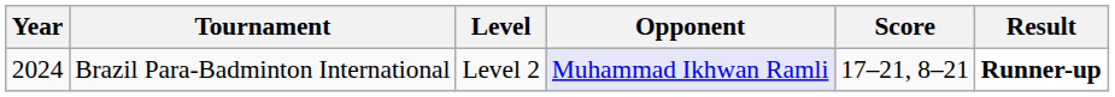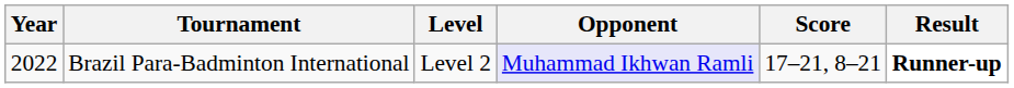 <table class="sortable wikitable" style="font-size: 90%;">
 <tr>
 <th>Year</th>
 <th>Tournament</th>
 <th>Level</th>
 <th>Opponent</th>
 <th>Score</th>
 <th>Result</th>
 </tr>
 <tr>
-<td align="center">2024</td>
+<td align="center">2022</td>
 <td align="left">Brazil Para-Badminton International</td>
 <td align="left">Level 2</td>
 <td align="left" style="background: lavender;"> <a href='#'>Muhammad Ikhwan Ramli</a></td>
 <td align="left">17–21, 8–21</td>
 <td style="text-align:left; background:white"> <strong>Runner-up</strong></td>
 </tr>
 </table>
